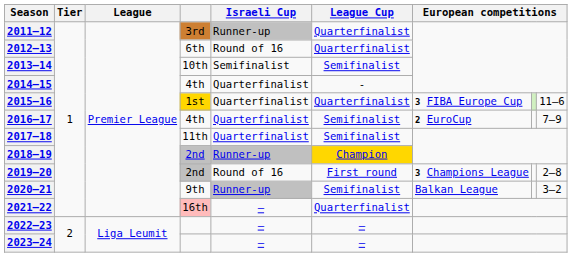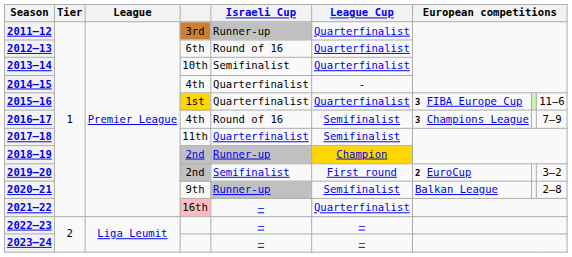 <table class="wikitable" style="font-size:85%; text-align:center">
 <tr bgcolor=>
 <th>Season</th>
 <th>Tier</th>
 <th>League</th>
 <th></th>
 <th><a href='#'>Israeli Cup</a></th>
 <th><a href='#'>League Cup</a></th>
 <th colspan=3>European competitions</th>
 </tr>
 <tr>
 <th><a href='#'>2011–12</a></th>
 <td rowspan=11>1</td>
 <td align=left rowspan=11><a href='#'>Premier League</a></td>
 <td style="background:#cd7f32;">3rd</td>
 <td align=left bgcolor=silver>Runner-up</td>
 <td><a href='#'>Quarterfinalist</a></td>
 <td colspan=3 rowspan=4></td>
 </tr>
 <tr>
 <th><a href='#'>2012–13</a></th>
 <td>6th</td>
 <td align=left>Round of 16</td>
 <td><a href='#'>Quarterfinalist</a></td>
 </tr>
 <tr>
 <th><a href='#'>2013–14</a></th>
 <td>10th</td>
 <td align=left>Semifinalist</td>
-<td><a href='#'>Semifinalist</a></td>
+<td><a href='#'>Quarterfinalist</a></td>
 </tr>
 <tr>
 <th><a href='#'>2014–15</a></th>
 <td>4th</td>
 <td align=left>Quarterfinalist</td>
 <td>-</td>
 </tr>
 <tr>
 <th><a href='#'>2015–16</a></th>
 <td bgcolor=gold>1st</td>
 <td align=left>Quarterfinalist</td>
 <td><a href='#'>Quarterfinalist</a></td>
 <td align=left><small><strong>3</strong></small> <a href='#'>FIBA Europe Cup</a></td>
 <td bgcolor=#D0F0C0></td>
 <td>11–6</td>
 </tr>
 <tr>
 <th><a href='#'>2016–17</a></th>
 <td>4th</td>
-<td align=left><a href='#'>Quarterfinalist</a></td>
+<td align=left>Round of 16</td>
 <td><a href='#'>Semifinalist</a></td>
-<td align=left><small><strong>2</strong></small> <a href='#'>EuroCup</a></td>
+<td align=left><small><strong>3</strong></small> <a href='#'>Champions League</a></td>
 <td></td>
 <td>7–9</td>
 </tr>
 <tr>
 <th><a href='#'>2017–18</a></th>
 <td>11th</td>
 <td align=left><a href='#'>Quarterfinalist</a></td>
 <td><a href='#'>Semifinalist</a></td>
 <td colspan=3 rowspan=2></td>
 </tr>
 <tr>
 <th><a href='#'>2018–19</a></th>
 <td bgcolor=silver><a href='#'>2nd</a></td>
 <td align=left bgcolor=silver><a href='#'>Runner-up</a></td>
 <td bgcolor=gold><a href='#'>Champion</a></td>
 </tr>
 <tr>
 <th><a href='#'>2019–20</a></th>
 <td bgcolor=silver>2nd</td>
-<td align=left>Round of 16</td>
+<td align=left><a href='#'>Semifinalist</a></td>
 <td><a href='#'>First round</a></td>
-<td align=left><small><strong>3</strong></small> <a href='#'>Champions League</a></td>
+<td align=left><small><strong>2</strong></small> <a href='#'>EuroCup</a></td>
 <td></td>
-<td>2–8</td>
+<td>3–2</td>
 </tr>
 <tr>
 <th><a href='#'>2020–21</a></th>
 <td>9th</td>
 <td align=left bgcolor=silver><a href='#'>Runner-up</a></td>
 <td><a href='#'>Semifinalist</a></td>
 <td align=left><small><strong></strong></small> <a href='#'>Balkan League</a></td>
 <td></td>
-<td>3–2</td>
+<td>2–8</td>
 </tr>
 <tr>
 <th><a href='#'>2021–22</a></th>
 <td bgcolor=#FFBBBB>16th</td>
 <td><a href='#'>—</a></td>
 <td><a href='#'>Quarterfinalist</a></td>
 <td colspan=3></td>
 </tr>
 <tr>
 <th><a href='#'>2022–23</a></th>
 <td rowspan=2>2</td>
 <td rowspan=2><a href='#'>Liga Leumit</a></td>
 <td></td>
 <td><a href='#'>—</a></td>
 <td><a href='#'>—</a></td>
 <td colspan=3></td>
 </tr>
 <tr>
 <th><a href='#'>2023–24</a></th>
 <td></td>
 <td><a href='#'>—</a></td>
 <td><a href='#'>—</a></td>
 <td colspan=3></td>
 </tr>
 </table>
